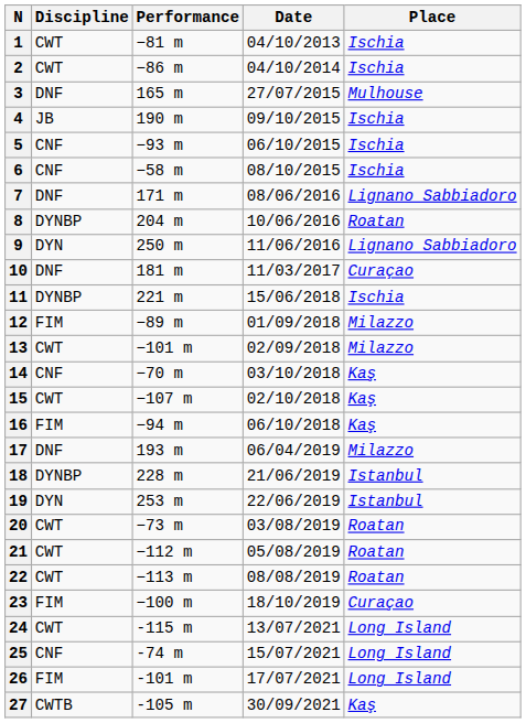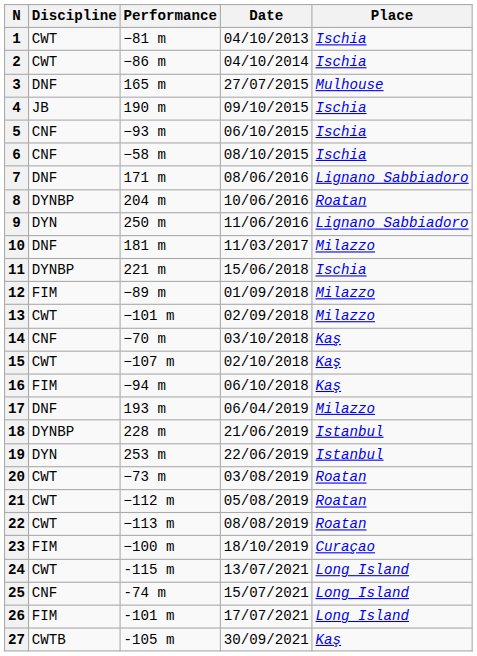 <table class="wikitable">
 <tr>
 <th>N</th>
 <th>Discipline</th>
 <th>Performance</th>
 <th>Date</th>
 <th>Place</th>
 </tr>
 <tr>
 <th>1</th>
 <td>CWT</td>
 <td>−81 m</td>
 <td>04/10/2013</td>
 <td><a href='#'><em>Ischia</em></a>  </td>
 </tr>
 <tr>
 <th>2</th>
 <td>CWT</td>
 <td>−86 m</td>
 <td>04/10/2014</td>
 <td><a href='#'><em>Ischia</em></a>  </td>
 </tr>
 <tr>
 <th>3</th>
 <td>DNF</td>
 <td>165 m</td>
 <td>27/07/2015</td>
 <td><em><a href='#'>Mulhouse</a></em> </td>
 </tr>
 <tr>
 <th>4</th>
 <td>JB</td>
 <td>190 m</td>
 <td>09/10/2015</td>
 <td><a href='#'><em>Ischia</em></a>  </td>
 </tr>
 <tr>
 <th>5</th>
 <td>CNF</td>
 <td>−93 m</td>
 <td>06/10/2015</td>
 <td><a href='#'><em>Ischia</em></a>  </td>
 </tr>
 <tr>
 <th>6</th>
 <td>CNF</td>
 <td>−58 m</td>
 <td>08/10/2015</td>
 <td><a href='#'><em>Ischia</em></a>  </td>
 </tr>
 <tr>
 <th>7</th>
 <td>DNF</td>
 <td>171 m</td>
 <td>08/06/2016</td>
 <td><em><a href='#'>Lignano Sabbiadoro</a></em>  </td>
 </tr>
 <tr>
 <th>8</th>
 <td>DYNBP</td>
 <td>204 m</td>
 <td>10/06/2016</td>
 <td><em><a href='#'>Roatan</a></em> </td>
 </tr>
 <tr>
 <th>9</th>
 <td>DYN</td>
 <td>250 m</td>
 <td>11/06/2016</td>
 <td><em><a href='#'>Lignano Sabbiadoro</a></em>  </td>
 </tr>
 <tr>
 <th>10</th>
 <td>DNF</td>
 <td>181 m</td>
 <td>11/03/2017</td>
-<td><em><a href='#'>Curaçao</a></em> </td>
+<td><em><a href='#'>Milazzo</a></em>  </td>
 </tr>
 <tr>
 <th>11</th>
 <td>DYNBP</td>
 <td>221 m</td>
 <td>15/06/2018</td>
 <td><a href='#'><em>Ischia</em></a>  </td>
 </tr>
 <tr>
 <th>12</th>
 <td>FIM</td>
 <td>−89 m</td>
 <td>01/09/2018</td>
 <td><em><a href='#'>Milazzo</a></em>  </td>
 </tr>
 <tr>
 <th>13</th>
 <td>CWT</td>
 <td>−101 m</td>
 <td>02/09/2018</td>
 <td><em><a href='#'>Milazzo</a></em>  </td>
 </tr>
 <tr>
 <th>14</th>
 <td>CNF</td>
 <td>−70 m</td>
 <td>03/10/2018</td>
 <td><em><a href='#'>Kaş</a></em> </td>
 </tr>
 <tr>
 <th>15</th>
 <td>CWT</td>
 <td>−107 m</td>
 <td>02/10/2018</td>
 <td><em><a href='#'>Kaş</a></em> </td>
 </tr>
 <tr>
 <th>16</th>
 <td>FIM</td>
 <td>−94 m</td>
 <td>06/10/2018</td>
 <td><em><a href='#'>Kaş</a></em> </td>
 </tr>
 <tr>
 <th>17</th>
 <td>DNF</td>
 <td>193 m</td>
 <td>06/04/2019</td>
 <td><em><a href='#'>Milazzo</a></em>  </td>
 </tr>
 <tr>
 <th>18</th>
 <td>DYNBP</td>
 <td>228 m</td>
 <td>21/06/2019</td>
 <td><em><a href='#'>Istanbul</a></em> </td>
 </tr>
 <tr>
 <th>19</th>
 <td>DYN</td>
 <td>253 m</td>
 <td>22/06/2019</td>
 <td><em><a href='#'>Istanbul</a></em> </td>
 </tr>
 <tr>
 <th>20</th>
 <td>CWT</td>
 <td>−73 m</td>
 <td>03/08/2019</td>
 <td><em><a href='#'>Roatan</a></em> </td>
 </tr>
 <tr>
 <th>21</th>
 <td>CWT</td>
 <td>−112 m</td>
 <td>05/08/2019</td>
 <td><em><a href='#'>Roatan</a></em> </td>
 </tr>
 <tr>
 <th>22</th>
 <td>CWT</td>
 <td>−113 m</td>
 <td>08/08/2019</td>
 <td><em><a href='#'>Roatan</a></em> </td>
 </tr>
 <tr>
 <th>23</th>
 <td>FIM</td>
 <td>−100 m</td>
 <td>18/10/2019</td>
 <td><em><a href='#'>Curaçao</a></em> </td>
 </tr>
 <tr>
 <th>24</th>
 <td>CWT</td>
 <td>-115 m</td>
 <td>13/07/2021</td>
 <td><a href='#'><em>Long Island</em></a>  </td>
 </tr>
 <tr>
 <th>25</th>
 <td>CNF</td>
 <td>-74 m</td>
 <td>15/07/2021</td>
 <td><a href='#'><em>Long Island</em></a>  </td>
 </tr>
 <tr>
 <th>26</th>
 <td>FIM</td>
 <td>-101 m</td>
 <td>17/07/2021</td>
 <td><a href='#'><em>Long Island</em></a>  </td>
 </tr>
 <tr>
 <th>27</th>
 <td>CWTB</td>
 <td>-105 m</td>
 <td>30/09/2021</td>
 <td><em><a href='#'>Kaş</a></em> </td>
 </tr>
 </table>
